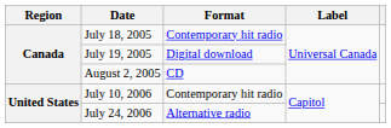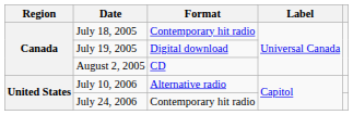 <table class="wikitable plainrowheaders">
 <tr>
 <th scope="col">Region</th>
 <th>Date</th>
 <th>Format</th>
 <th>Label</th>
 <th></th>
 </tr>
 <tr>
 <th scope="row" rowspan="3">Canada</th>
 <td>July 18, 2005</td>
 <td><a href='#'>Contemporary hit radio</a></td>
 <td rowspan="3"><a href='#'>Universal Canada</a></td>
 <td align="center" rowspan="3"></td>
 </tr>
 <tr>
 <td>July 19, 2005</td>
 <td><a href='#'>Digital download</a></td>
 </tr>
 <tr>
 <td>August 2, 2005</td>
 <td><a href='#'>CD</a></td>
 </tr>
 <tr>
 <th scope="row" rowspan="2">United States</th>
 <td>July 10, 2006</td>
-<td>Contemporary hit radio</td>
+<td><a href='#'>Alternative radio</a></td>
 <td rowspan="2"><a href='#'>Capitol</a></td>
 <td align="center"></td>
 </tr>
 <tr>
 <td>July 24, 2006</td>
-<td><a href='#'>Alternative radio</a></td>
+<td>Contemporary hit radio</td>
 <td align="center"></td>
 </tr>
 </table>
